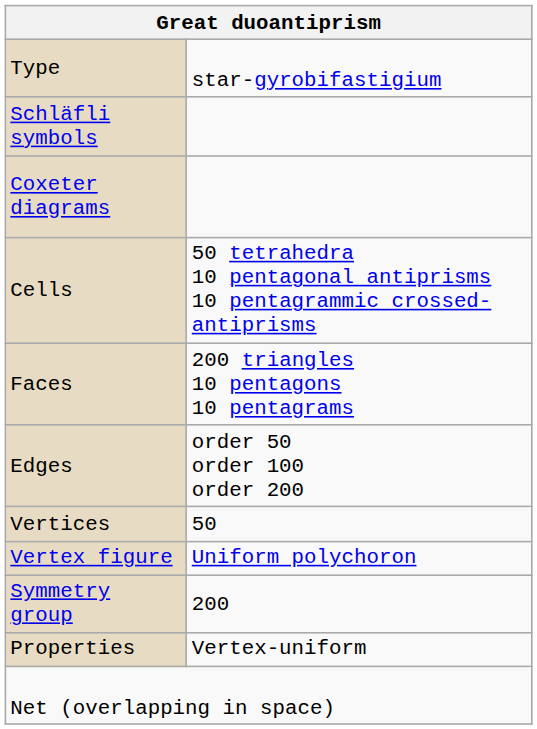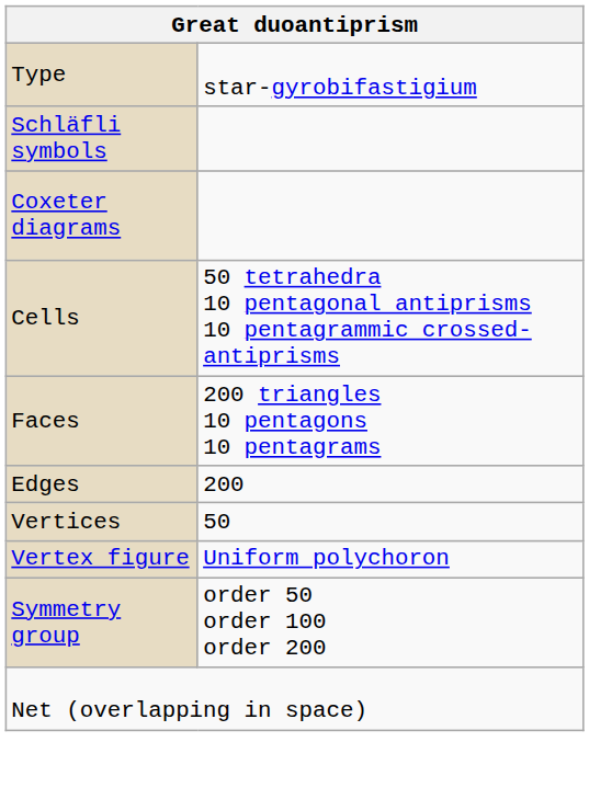 <table class="wikitable" align="right" style="margin-left:10px" width="330">
 <tr>
 <th bgcolor=#e7dcc3 colspan=2>Great duoantiprism<br></th>
 </tr>
 <tr>
 <td bgcolor=#e7dcc3>Type</td>
 <td><br>star-<a href='#'>gyrobifastigium</a></td>
 </tr>
 <tr>
 <td bgcolor=#e7dcc3><a href='#'>Schläfli symbols</a></td>
 <td></td>
 </tr>
 <tr>
 <td bgcolor=#e7dcc3><a href='#'>Coxeter diagrams</a></td>
 <td><br><br><br></td>
 </tr>
 <tr>
 <td bgcolor=#e7dcc3>Cells</td>
 <td>50 <a href='#'>tetrahedra</a> <br>10 <a href='#'>pentagonal antiprisms</a> <br>10 <a href='#'>pentagrammic crossed-antiprisms</a> </td>
 </tr>
 <tr>
 <td bgcolor=#e7dcc3>Faces</td>
 <td>200 <a href='#'>triangles</a><br>10 <a href='#'>pentagons</a><br>10 <a href='#'>pentagrams</a></td>
 </tr>
 <tr>
 <td bgcolor=#e7dcc3>Edges</td>
-<td> order 50<br> order 100<br> order 200</td>
+<td>200</td>
 </tr>
 <tr>
 <td bgcolor=#e7dcc3>Vertices</td>
 <td>50</td>
 </tr>
 <tr>
 <td bgcolor=#e7dcc3><a href='#'>Vertex figure</a></td>
 <td><a href='#'>Uniform polychoron</a></td>
 </tr>
 <tr>
 <td bgcolor=#e7dcc3><a href='#'>Symmetry group</a></td>
-<td>200</td>
-</tr>
-<tr>
-<td bgcolor=#e7dcc3>Properties</td>
-<td>Vertex-uniform</td>
+<td> order 50<br> order 100<br> order 200</td>
 </tr>
 <tr>
 <td colspan=2><br>Net (overlapping in space)</td>
 </tr>
 </table>
